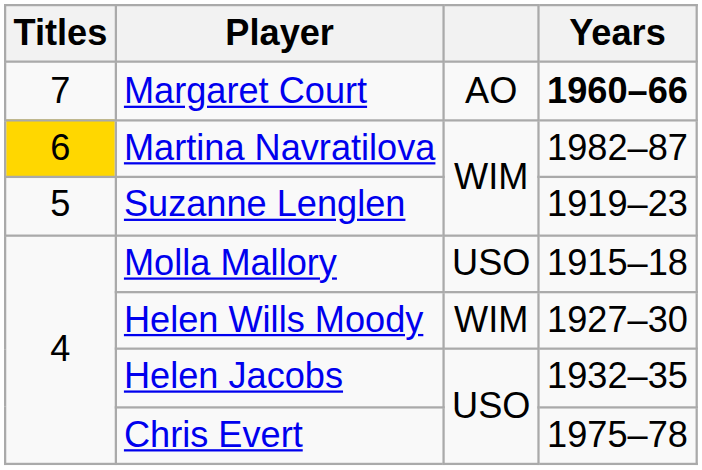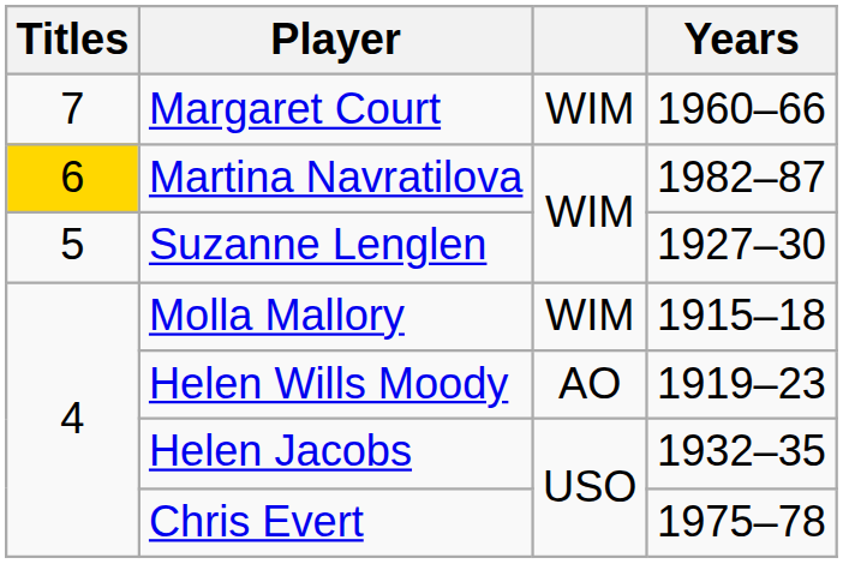 <table class="wikitable nowrap">
 <tr>
 <th>Titles</th>
 <th>Player</th>
 <th></th>
 <th>Years</th>
 </tr>
 <tr>
 <td align=center>7</td>
 <td> <a href='#'>Margaret Court</a></td>
-<td align=center>AO</td>
-<td><strong>1960–66</strong></td>
+<td align=center>WIM</td>
+<td>1960–66</td>
 </tr>
 <tr>
 <td align=center style="background: gold;">6</td>
 <td> <a href='#'>Martina Navratilova</a></td>
 <td rowspan="2" align=center>WIM</td>
 <td>1982–87</td>
 </tr>
 <tr>
 <td align=center>5</td>
 <td> <a href='#'>Suzanne Lenglen</a></td>
-<td>1919–23</td>
+<td>1927–30</td>
 </tr>
 <tr>
 <td rowspan="4" align=center>4</td>
 <td> <a href='#'>Molla Mallory</a></td>
-<td align=center>USO</td>
+<td align=center>WIM</td>
 <td>1915–18</td>
 </tr>
 <tr>
 <td> <a href='#'>Helen Wills Moody</a></td>
-<td align=center>WIM</td>
-<td>1927–30</td>
+<td align=center>AO</td>
+<td>1919–23</td>
 </tr>
 <tr>
 <td> <a href='#'>Helen Jacobs</a></td>
 <td rowspan=2 align=center>USO</td>
 <td>1932–35</td>
 </tr>
 <tr>
 <td> <a href='#'>Chris Evert</a></td>
 <td>1975–78</td>
 </tr>
 </table>
